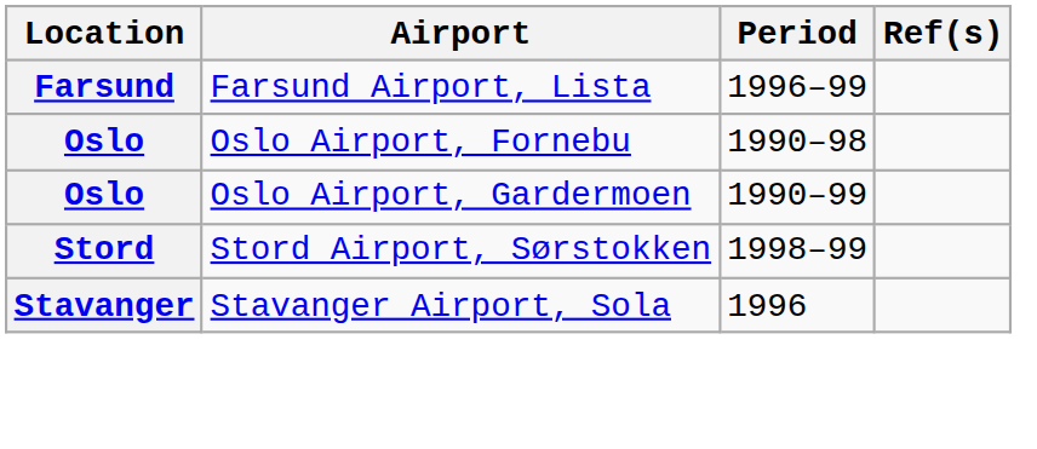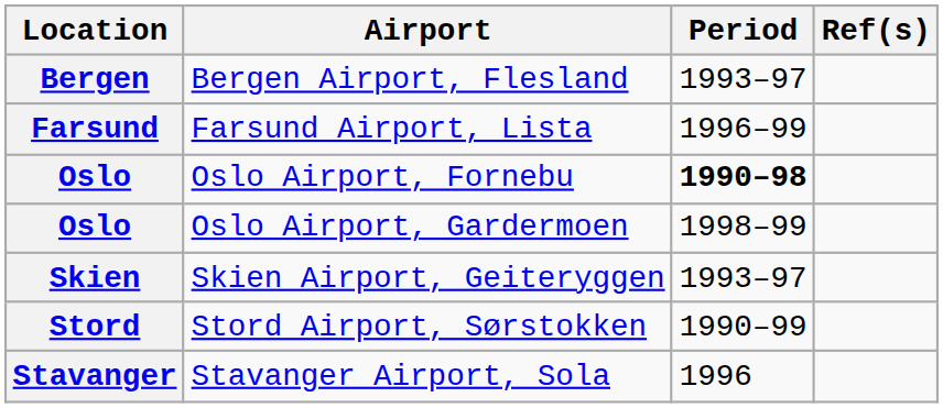 <table class="wikitable plainrowheaders sortable">
 <tr>
 <th scope=col>Location</th>
 <th scope=col>Airport</th>
 <th scope=col>Period</th>
 <th scope=col class=unsortable>Ref(s)</th>
+</tr>
+<tr>
+<th scope=row><a href='#'>Bergen</a></th>
+<td><a href='#'>Bergen Airport, Flesland</a></td>
+<td>1993–97</td>
+<td align=center></td>
 </tr>
 <tr>
 <th scope=row><a href='#'>Farsund</a></th>
 <td><a href='#'>Farsund Airport, Lista</a></td>
 <td>1996–99</td>
 <td align=center></td>
 </tr>
 <tr>
 <th scope=row><a href='#'>Oslo</a></th>
 <td><a href='#'>Oslo Airport, Fornebu</a></td>
-<td>1990–98</td>
+<td><strong>1990–98</strong></td>
 <td align=center></td>
 </tr>
 <tr>
 <th scope=row><a href='#'>Oslo</a></th>
 <td><a href='#'>Oslo Airport, Gardermoen</a></td>
-<td>1990–99</td>
+<td>1998–99</td>
+<td align=center></td>
+</tr>
+<tr>
+<th scope=row><a href='#'>Skien</a></th>
+<td><a href='#'>Skien Airport, Geiteryggen</a></td>
+<td>1993–97</td>
 <td align=center></td>
 </tr>
 <tr>
 <th scope=row><a href='#'>Stord</a></th>
 <td><a href='#'>Stord Airport, Sørstokken</a></td>
-<td>1998–99</td>
+<td>1990–99</td>
 <td align=center></td>
 </tr>
 <tr>
 <th scope=row><a href='#'>Stavanger</a></th>
 <td><a href='#'>Stavanger Airport, Sola</a></td>
 <td>1996</td>
 <td align=center></td>
 </tr>
 </table>
